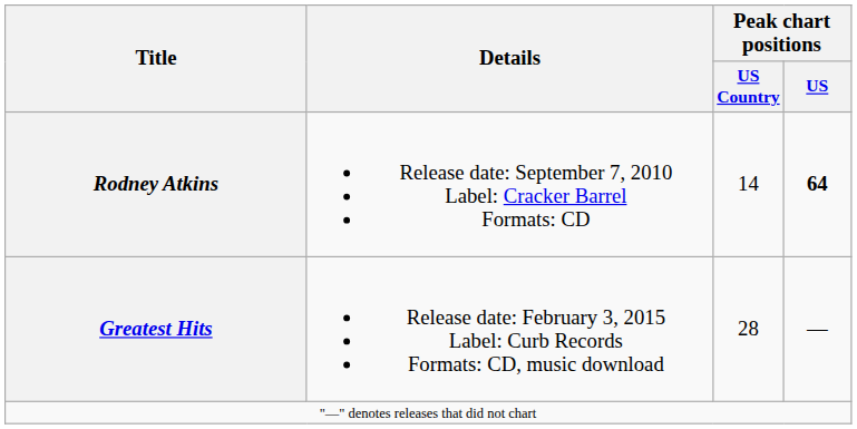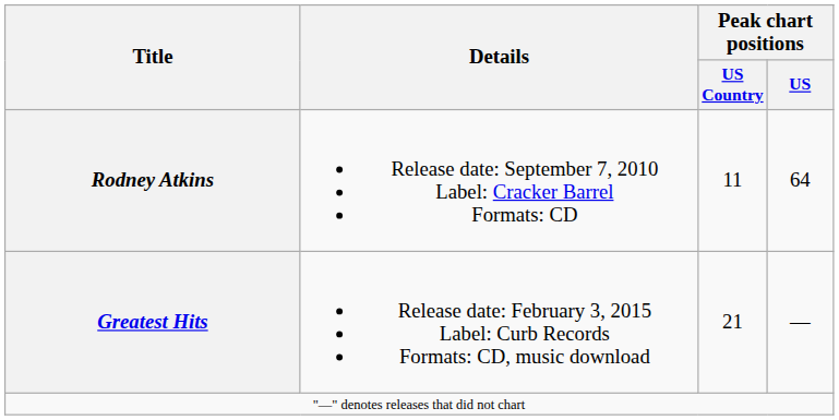 <table class="wikitable plainrowheaders" style="text-align:center;">
 <tr>
 <th rowspan="2" style="width:14em;">Title</th>
 <th rowspan="2" style="width:19em;">Details</th>
 <th colspan="2">Peak chart<br>positions</th>
 </tr>
 <tr style="font-size:smaller;">
 <th style="width:45px;"><a href='#'>US Country</a><br></th>
 <th style="width:45px;"><a href='#'>US</a><br></th>
 </tr>
 <tr>
 <th scope="row"><em>Rodney Atkins</em></th>
 <td><br><ul><li>Release date: September 7, 2010</li><li>Label: <a href='#'>Cracker Barrel</a></li><li>Formats: CD</li></ul></td>
-<td>14</td>
-<td><strong>64</strong></td>
+<td>11</td>
+<td>64</td>
 </tr>
 <tr>
 <th scope="row"><em><a href='#'>Greatest Hits</a></em></th>
 <td><br><ul><li>Release date: February 3, 2015</li><li>Label: Curb Records</li><li>Formats: CD, music download</li></ul></td>
-<td>28</td>
+<td>21</td>
 <td>—</td>
 </tr>
 <tr>
 <td colspan="4" style="font-size:8pt">"—" denotes releases that did not chart</td>
 </tr>
 </table>
